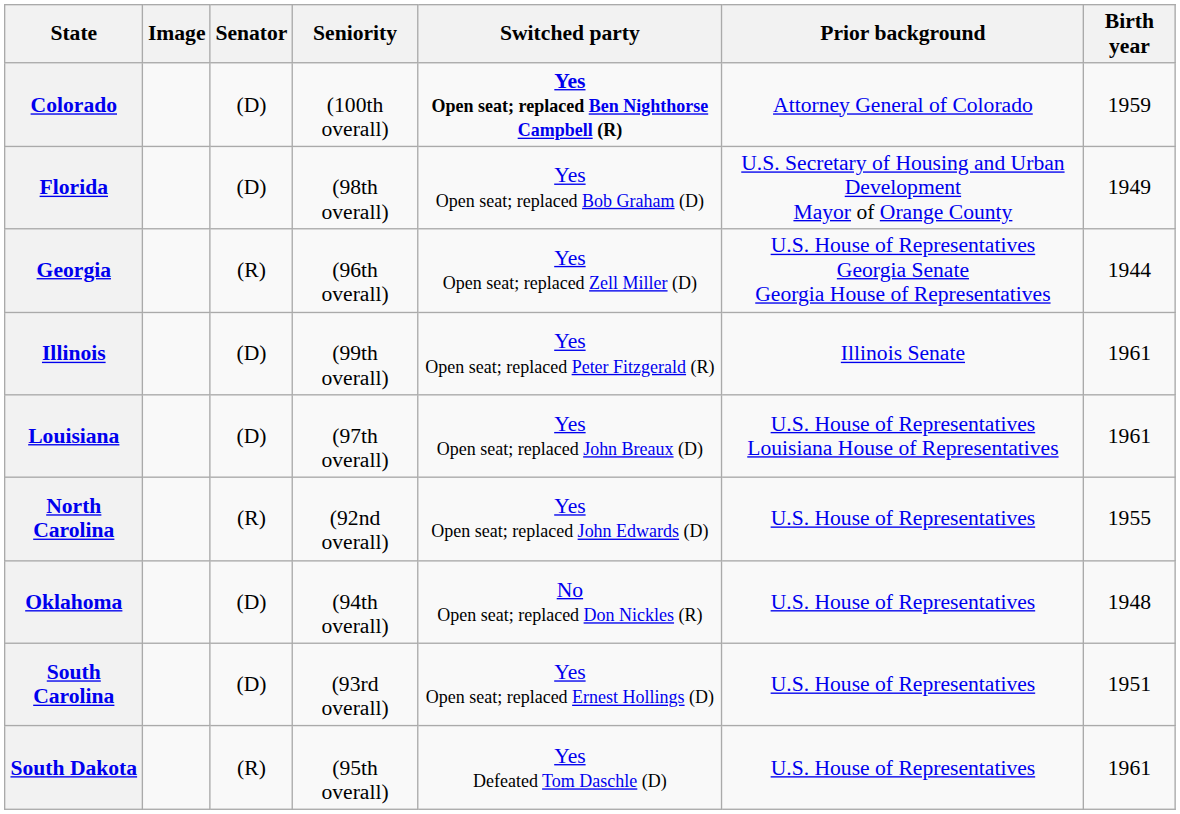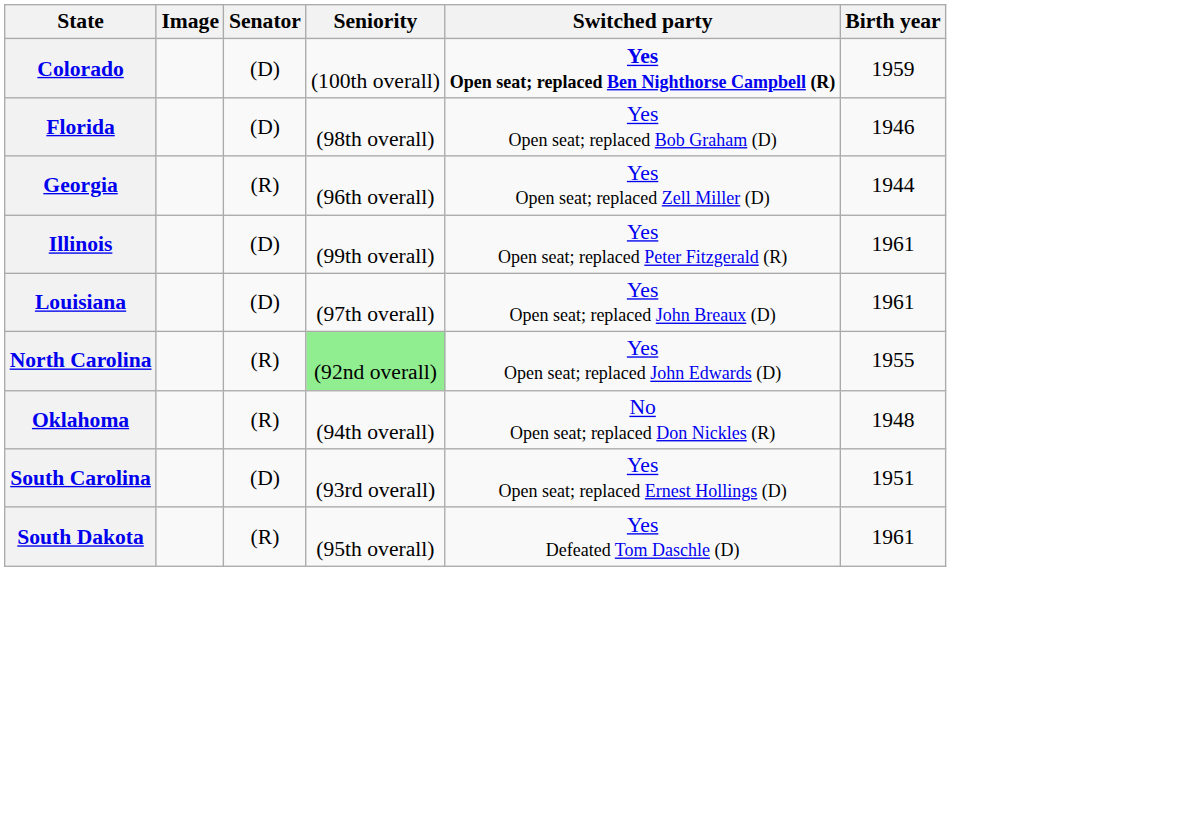 <table class="sortable wikitable" style="text-align:center">
 <tr>
 <th>State</th>
 <th>Image</th>
 <th>Senator</th>
 <th>Seniority</th>
 <th>Switched party</th>
-<th>Prior background</th>
 <th>Birth year</th>
 </tr>
 <tr>
 <th><a href='#'>Colorado</a></th>
 <td></td>
 <td> (D)</td>
 <td><br>(100th overall)</td>
 <td><strong><a href='#'>Yes</a><br> <small> Open seat; replaced <a href='#'>Ben Nighthorse Campbell</a> (R)</small></strong></td>
-<td><a href='#'>Attorney General of Colorado</a></td>
 <td>1959</td>
 </tr>
 <tr>
 <th><a href='#'>Florida</a></th>
 <td></td>
 <td> (D)</td>
 <td><br>(98th overall)</td>
 <td><a href='#'>Yes</a><br> <small> Open seat; replaced <a href='#'>Bob Graham</a> (D)</small></td>
-<td><a href='#'>U.S. Secretary of Housing and Urban Development</a><br><a href='#'>Mayor</a> of <a href='#'>Orange County</a></td>
-<td>1949</td>
+<td>1946</td>
 </tr>
 <tr>
 <th><a href='#'>Georgia</a></th>
 <td></td>
 <td> (R)</td>
 <td><br>(96th overall)</td>
 <td><a href='#'>Yes</a><br> <small> Open seat; replaced <a href='#'>Zell Miller</a> (D)</small></td>
-<td><a href='#'>U.S. House of Representatives</a><br><a href='#'>Georgia Senate</a><br><a href='#'>Georgia House of Representatives</a></td>
 <td>1944</td>
 </tr>
 <tr>
 <th><a href='#'>Illinois</a></th>
 <td></td>
 <td> (D)</td>
 <td><br>(99th overall)</td>
 <td><a href='#'>Yes</a><br> <small> Open seat; replaced <a href='#'>Peter Fitzgerald</a> (R)</small></td>
-<td><a href='#'>Illinois Senate</a></td>
 <td>1961</td>
 </tr>
 <tr>
 <th><a href='#'>Louisiana</a></th>
 <td></td>
 <td> (D)</td>
 <td><br>(97th overall)</td>
 <td><a href='#'>Yes</a><br> <small> Open seat; replaced <a href='#'>John Breaux</a> (D)</small></td>
-<td><a href='#'>U.S. House of Representatives</a><br><a href='#'>Louisiana House of Representatives</a></td>
 <td>1961</td>
 </tr>
 <tr>
 <th><a href='#'>North Carolina</a></th>
 <td></td>
 <td> (R)</td>
-<td><br>(92nd overall)</td>
+<td style="background: lightgreen;"><br>(92nd overall)</td>
 <td><a href='#'>Yes</a><br> <small> Open seat; replaced <a href='#'>John Edwards</a> (D)</small></td>
-<td><a href='#'>U.S. House of Representatives</a></td>
 <td>1955</td>
 </tr>
 <tr>
 <th><a href='#'>Oklahoma</a></th>
 <td></td>
-<td> (D)</td>
+<td> (R)</td>
 <td><br>(94th overall)</td>
 <td><a href='#'>No</a><br> <small> Open seat; replaced <a href='#'>Don Nickles</a> (R)</small></td>
-<td><a href='#'>U.S. House of Representatives</a></td>
 <td>1948</td>
 </tr>
 <tr>
 <th><a href='#'>South Carolina</a></th>
 <td></td>
 <td> (D)</td>
 <td><br>(93rd overall)</td>
 <td><a href='#'>Yes</a><br> <small> Open seat; replaced <a href='#'>Ernest Hollings</a> (D)</small></td>
-<td><a href='#'>U.S. House of Representatives</a></td>
 <td>1951</td>
 </tr>
 <tr>
 <th><a href='#'>South Dakota</a></th>
 <td></td>
 <td> (R)</td>
 <td><br>(95th overall)</td>
 <td><a href='#'>Yes</a><br> <small> Defeated <a href='#'>Tom Daschle</a> (D)</small></td>
-<td><a href='#'>U.S. House of Representatives</a></td>
 <td>1961</td>
 </tr>
 </table>
